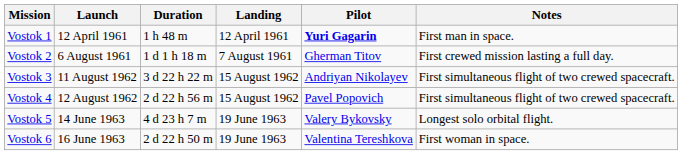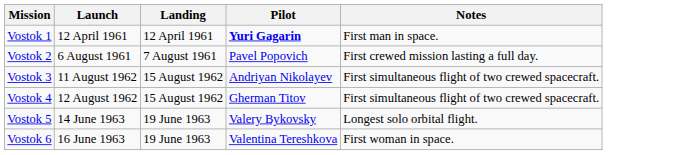 <table class="wikitable" style="font-size: 95%">
 <tr>
 <th>Mission</th>
 <th>Launch</th>
-<th>Duration</th>
 <th>Landing</th>
 <th>Pilot</th>
 <th>Notes</th>
 </tr>
 <tr>
 <td><a href='#'>Vostok 1</a></td>
 <td>12 April 1961</td>
-<td>1 h 48 m</td>
 <td>12 April 1961</td>
 <td><strong><a href='#'>Yuri Gagarin</a></strong></td>
 <td>First man in space.</td>
 </tr>
 <tr>
 <td><a href='#'>Vostok 2</a></td>
 <td>6 August 1961</td>
-<td>1 d 1 h 18 m</td>
 <td>7 August 1961</td>
-<td><a href='#'>Gherman Titov</a></td>
+<td><a href='#'>Pavel Popovich</a></td>
 <td>First crewed mission lasting a full day.</td>
 </tr>
 <tr>
 <td><a href='#'>Vostok 3</a></td>
 <td>11 August 1962</td>
-<td>3 d 22 h 22 m</td>
 <td>15 August 1962</td>
 <td><a href='#'>Andriyan Nikolayev</a></td>
 <td>First simultaneous flight of two crewed spacecraft.</td>
 </tr>
 <tr>
 <td><a href='#'>Vostok 4</a></td>
 <td>12 August 1962</td>
-<td>2 d 22 h 56 m</td>
 <td>15 August 1962</td>
-<td><a href='#'>Pavel Popovich</a></td>
+<td><a href='#'>Gherman Titov</a></td>
 <td>First simultaneous flight of two crewed spacecraft.</td>
 </tr>
 <tr>
 <td><a href='#'>Vostok 5</a></td>
 <td>14 June 1963</td>
-<td>4 d 23 h 7 m</td>
 <td>19 June 1963</td>
 <td><a href='#'>Valery Bykovsky</a></td>
 <td>Longest solo orbital flight.</td>
 </tr>
 <tr>
 <td><a href='#'>Vostok 6</a></td>
 <td>16 June 1963</td>
-<td>2 d 22 h 50 m</td>
 <td>19 June 1963</td>
 <td><a href='#'>Valentina Tereshkova</a></td>
 <td>First woman in space.</td>
 </tr>
 </table>
